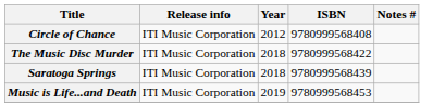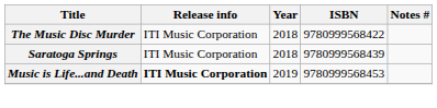 <table class="wikitable plainrowheaders sortable">
 <tr>
 <th scope="col">Title</th>
 <th scope="col">Release info</th>
 <th scope="col">Year</th>
 <th scope="col">ISBN</th>
 <th scope="col" class="unsortable">Notes #</th>
-</tr>
-<tr>
-<th scope="row"><em>Circle of Chance</em></th>
-<td>ITI Music Corporation</td>
-<td>2012</td>
-<td>9780999568408</td>
-<td></td>
 </tr>
 <tr>
 <th scope="row"><em>The Music Disc Murder</em></th>
 <td>ITI Music Corporation</td>
 <td>2018</td>
 <td>9780999568422</td>
 <td></td>
 </tr>
 <tr>
 <th scope="row"><em>Saratoga Springs</em></th>
 <td>ITI Music Corporation</td>
 <td>2018</td>
 <td>9780999568439</td>
 <td></td>
 </tr>
 <tr>
 <th scope="row"><em>Music is Life...and Death</em></th>
-<td>ITI Music Corporation</td>
+<td><strong>ITI Music Corporation</strong></td>
 <td>2019</td>
 <td>9780999568453</td>
 <td></td>
 </tr>
 <tr>
 </tr>
 </table>
